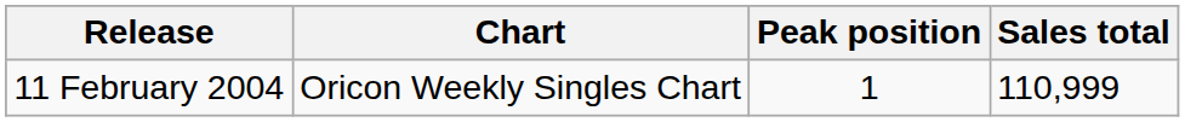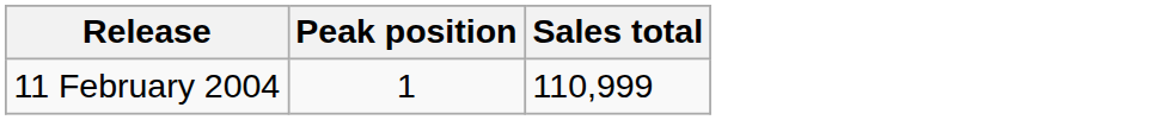 <table class="wikitable">
 <tr>
 <th>Release</th>
-<th>Chart</th>
 <th>Peak position</th>
 <th>Sales total</th>
 </tr>
 <tr>
 <td>11 February 2004</td>
-<td>Oricon Weekly Singles Chart</td>
 <td align="center">1</td>
 <td>110,999</td>
 </tr>
 </table>
